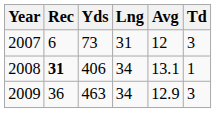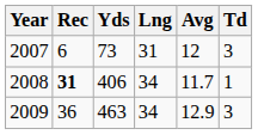 <table class="wikitable">
 <tr>
 <th>Year</th>
 <th>Rec</th>
 <th>Yds</th>
 <th>Lng</th>
 <th>Avg</th>
 <th>Td</th>
 </tr>
 <tr>
 <td>2007</td>
 <td>6</td>
 <td>73</td>
 <td>31</td>
 <td>12</td>
 <td>3</td>
 </tr>
 <tr>
 <td>2008</td>
 <td><strong>31</strong></td>
 <td>406</td>
 <td>34</td>
-<td>13.1</td>
+<td>11.7</td>
 <td>1</td>
 </tr>
 <tr>
 <td>2009</td>
 <td>36</td>
 <td>463</td>
 <td>34</td>
 <td>12.9</td>
 <td>3</td>
 </tr>
 </table>
